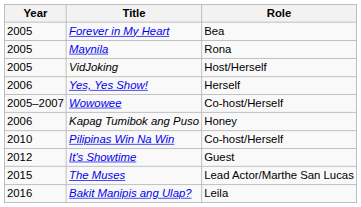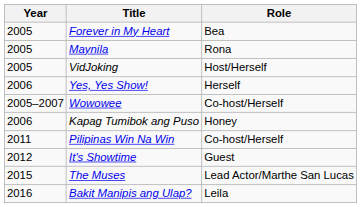 <table class="wikitable">
 <tr>
 <th>Year</th>
 <th>Title</th>
 <th>Role</th>
 </tr>
 <tr>
 <td>2005</td>
 <td><em><a href='#'>Forever in My Heart</a></em></td>
 <td>Bea</td>
 </tr>
 <tr>
 <td>2005</td>
 <td><em><a href='#'>Maynila</a></em></td>
 <td>Rona</td>
 </tr>
 <tr>
 <td>2005</td>
 <td><em>VidJoking</em></td>
 <td>Host/Herself</td>
 </tr>
 <tr>
 <td>2006</td>
 <td><em><a href='#'>Yes, Yes Show!</a></em></td>
 <td>Herself</td>
 </tr>
 <tr>
 <td>2005–2007</td>
 <td><em><a href='#'>Wowowee</a></em></td>
 <td>Co-host/Herself</td>
 </tr>
 <tr>
 <td>2006</td>
 <td><em>Kapag Tumibok ang Puso</em></td>
 <td>Honey</td>
 </tr>
 <tr>
-<td>2010</td>
+<td>2011</td>
 <td><em><a href='#'>Pilipinas Win Na Win</a></em></td>
 <td>Co-host/Herself</td>
 </tr>
 <tr>
 <td>2012</td>
 <td><em><a href='#'>It's Showtime</a></em></td>
 <td>Guest</td>
 </tr>
 <tr>
 <td>2015</td>
 <td><em><a href='#'>The Muses</a></em></td>
 <td>Lead Actor/Marthe San Lucas</td>
 </tr>
 <tr>
 <td>2016</td>
 <td><em><a href='#'>Bakit Manipis ang Ulap?</a></em></td>
 <td>Leila</td>
 </tr>
 </table>
